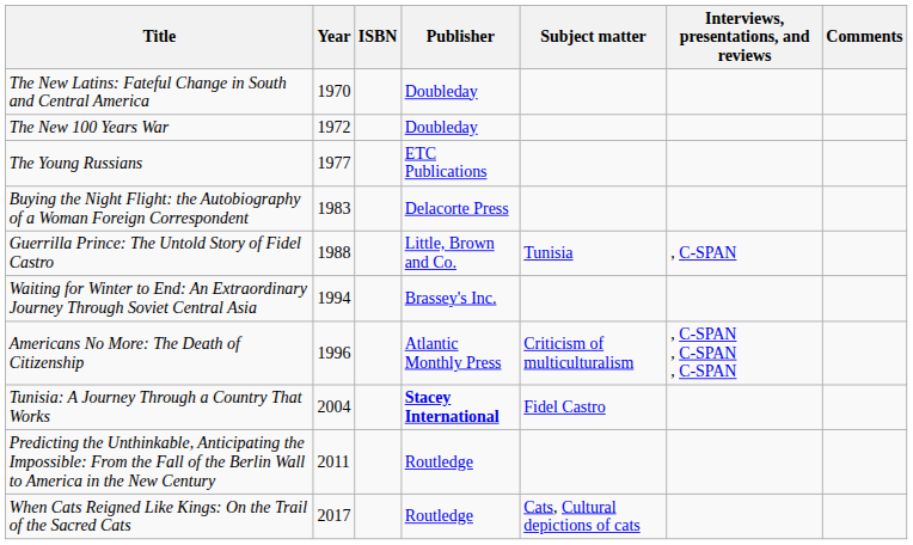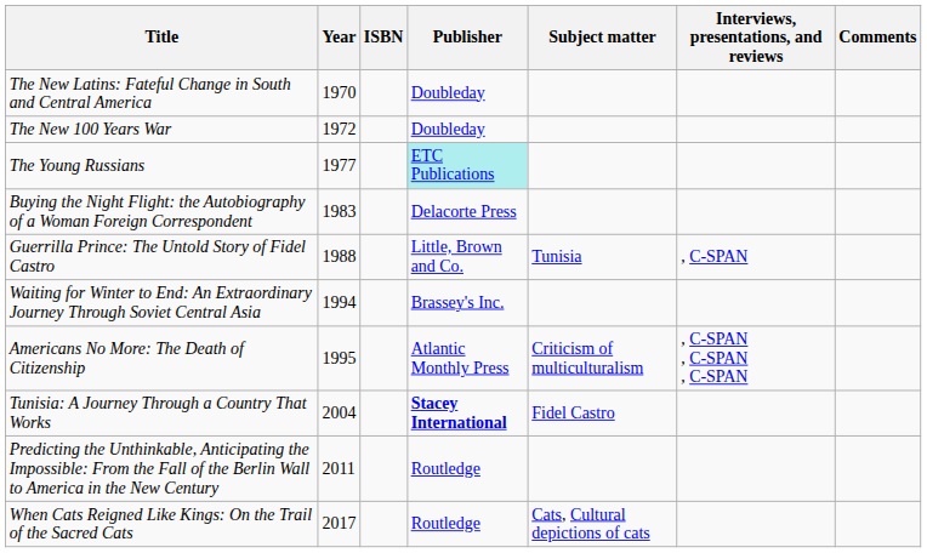 <table class="wikitable" border=1 cellspacing=0 cellpadding=5>
 <tr>
 <th>Title</th>
 <th>Year</th>
 <th>ISBN</th>
 <th>Publisher</th>
 <th>Subject matter</th>
 <th>Interviews, presentations, and reviews</th>
 <th>Comments</th>
 </tr>
 <tr>
 <td><em>The New Latins: Fateful Change in South and Central America</em></td>
 <td>1970</td>
 <td></td>
 <td><a href='#'>Doubleday</a></td>
 <td></td>
 <td></td>
 <td></td>
 </tr>
 <tr>
 <td><em>The New 100 Years War</em></td>
 <td>1972</td>
 <td></td>
 <td><a href='#'>Doubleday</a></td>
 <td></td>
 <td></td>
 <td></td>
 </tr>
 <tr>
 <td><em>The Young Russians</em></td>
 <td>1977</td>
 <td></td>
-<td><a href='#'>ETC Publications</a></td>
+<td style="background: paleturquoise;"><a href='#'>ETC Publications</a></td>
 <td></td>
 <td></td>
 <td></td>
 </tr>
 <tr>
 <td><em>Buying the Night Flight: the Autobiography of a Woman Foreign Correspondent</em></td>
 <td>1983</td>
 <td></td>
 <td><a href='#'>Delacorte Press</a></td>
 <td></td>
 <td></td>
 <td></td>
 </tr>
 <tr>
 <td><em>Guerrilla Prince: The Untold Story of Fidel Castro</em></td>
 <td>1988</td>
 <td></td>
 <td><a href='#'>Little, Brown and Co.</a></td>
 <td><a href='#'>Tunisia</a></td>
 <td>, <a href='#'>C-SPAN</a></td>
 <td></td>
 </tr>
 <tr>
 <td><em>Waiting for Winter to End: An Extraordinary Journey Through Soviet Central Asia</em></td>
 <td>1994</td>
 <td></td>
 <td><a href='#'>Brassey's Inc.</a></td>
 <td></td>
 <td></td>
 <td></td>
 </tr>
 <tr>
 <td><em>Americans No More: The Death of Citizenship</em></td>
-<td>1996</td>
+<td>1995</td>
 <td></td>
 <td><a href='#'>Atlantic Monthly Press</a></td>
 <td><a href='#'>Criticism of multiculturalism</a></td>
 <td>, <a href='#'>C-SPAN</a><br>, <a href='#'>C-SPAN</a><br>, <a href='#'>C-SPAN</a></td>
 <td></td>
 </tr>
 <tr>
 <td><em>Tunisia: A Journey Through a Country That Works</em></td>
 <td>2004</td>
 <td></td>
 <td><strong><a href='#'>Stacey International</a></strong></td>
 <td><a href='#'>Fidel Castro</a></td>
 <td></td>
 <td></td>
 </tr>
 <tr>
 <td><em>Predicting the Unthinkable, Anticipating the Impossible: From the Fall of the Berlin Wall to America in the New Century</em></td>
 <td>2011</td>
 <td></td>
 <td><a href='#'>Routledge</a></td>
 <td></td>
 <td></td>
 <td></td>
 </tr>
 <tr>
 <td><em>When Cats Reigned Like Kings: On the Trail of the Sacred Cats </em></td>
 <td>2017</td>
 <td></td>
 <td><a href='#'>Routledge</a></td>
 <td><a href='#'>Cats</a>, <a href='#'>Cultural depictions of cats</a></td>
 <td></td>
 <td></td>
 </tr>
 </table>
